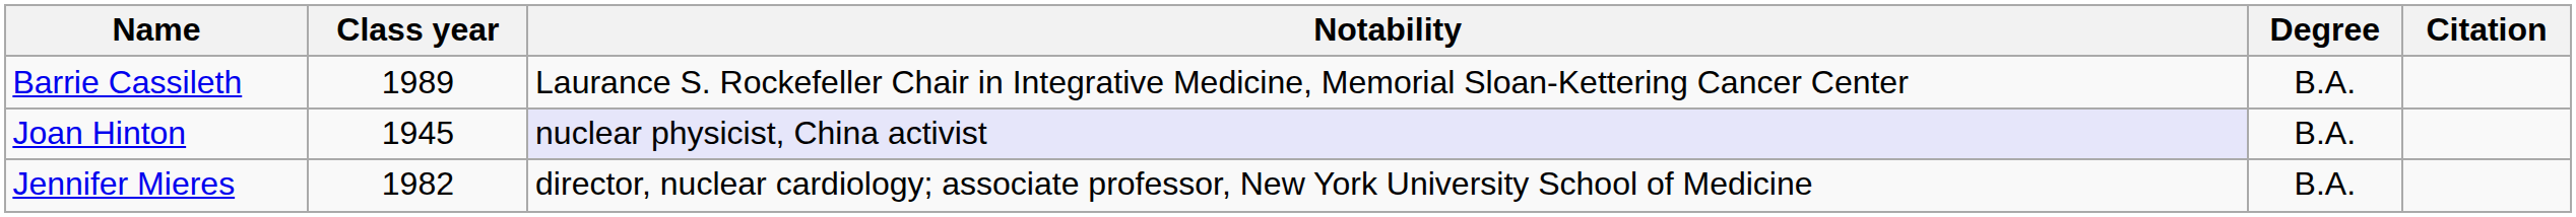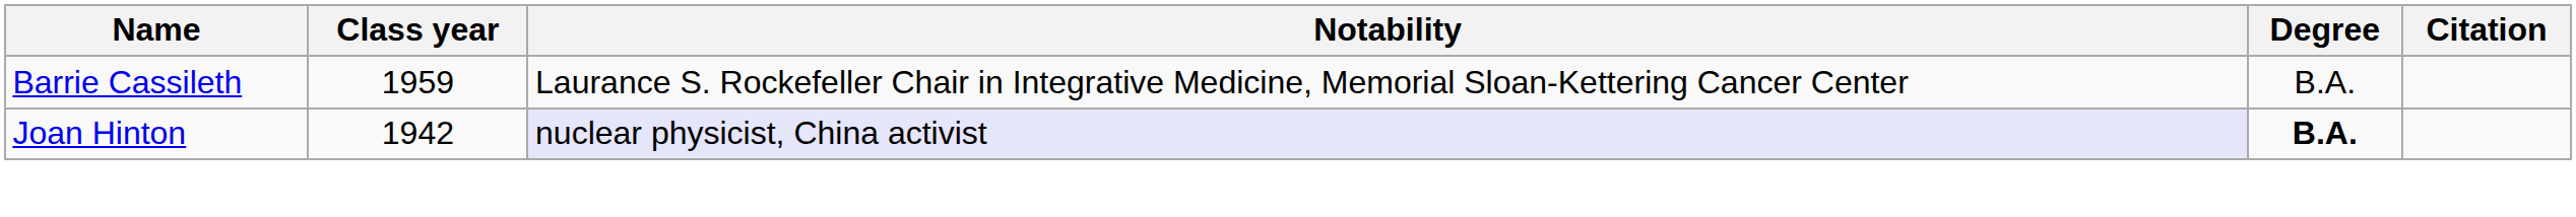 <table class="wikitable sortable" style="width:100%">
 <tr>
 <th>Name</th>
 <th>Class year</th>
 <th>Notability</th>
 <th>Degree</th>
 <th>Citation</th>
 </tr>
 <tr>
 <td><a href='#'>Barrie Cassileth</a></td>
-<td style="text-align:center;">1989</td>
+<td style="text-align:center;">1959</td>
 <td>Laurance S. Rockefeller Chair in Integrative Medicine, Memorial Sloan-Kettering Cancer Center</td>
 <td style="text-align:center;">B.A.</td>
 <td></td>
 </tr>
 <tr>
 <td><a href='#'>Joan Hinton</a></td>
-<td style="text-align:center;">1945</td>
+<td style="text-align:center;">1942</td>
 <td style="background: lavender;">nuclear physicist, China activist</td>
-<td style="text-align:center;">B.A.</td>
-<td></td>
-</tr>
-<tr>
-<td><a href='#'>Jennifer Mieres</a></td>
-<td style="text-align:center;">1982</td>
-<td>director, nuclear cardiology; associate professor, New York University School of Medicine</td>
-<td style="text-align:center;">B.A.</td>
+<td style="text-align:center;"><strong>B.A.</strong></td>
 <td></td>
 </tr>
 <tr>
 </tr>
 </table>
